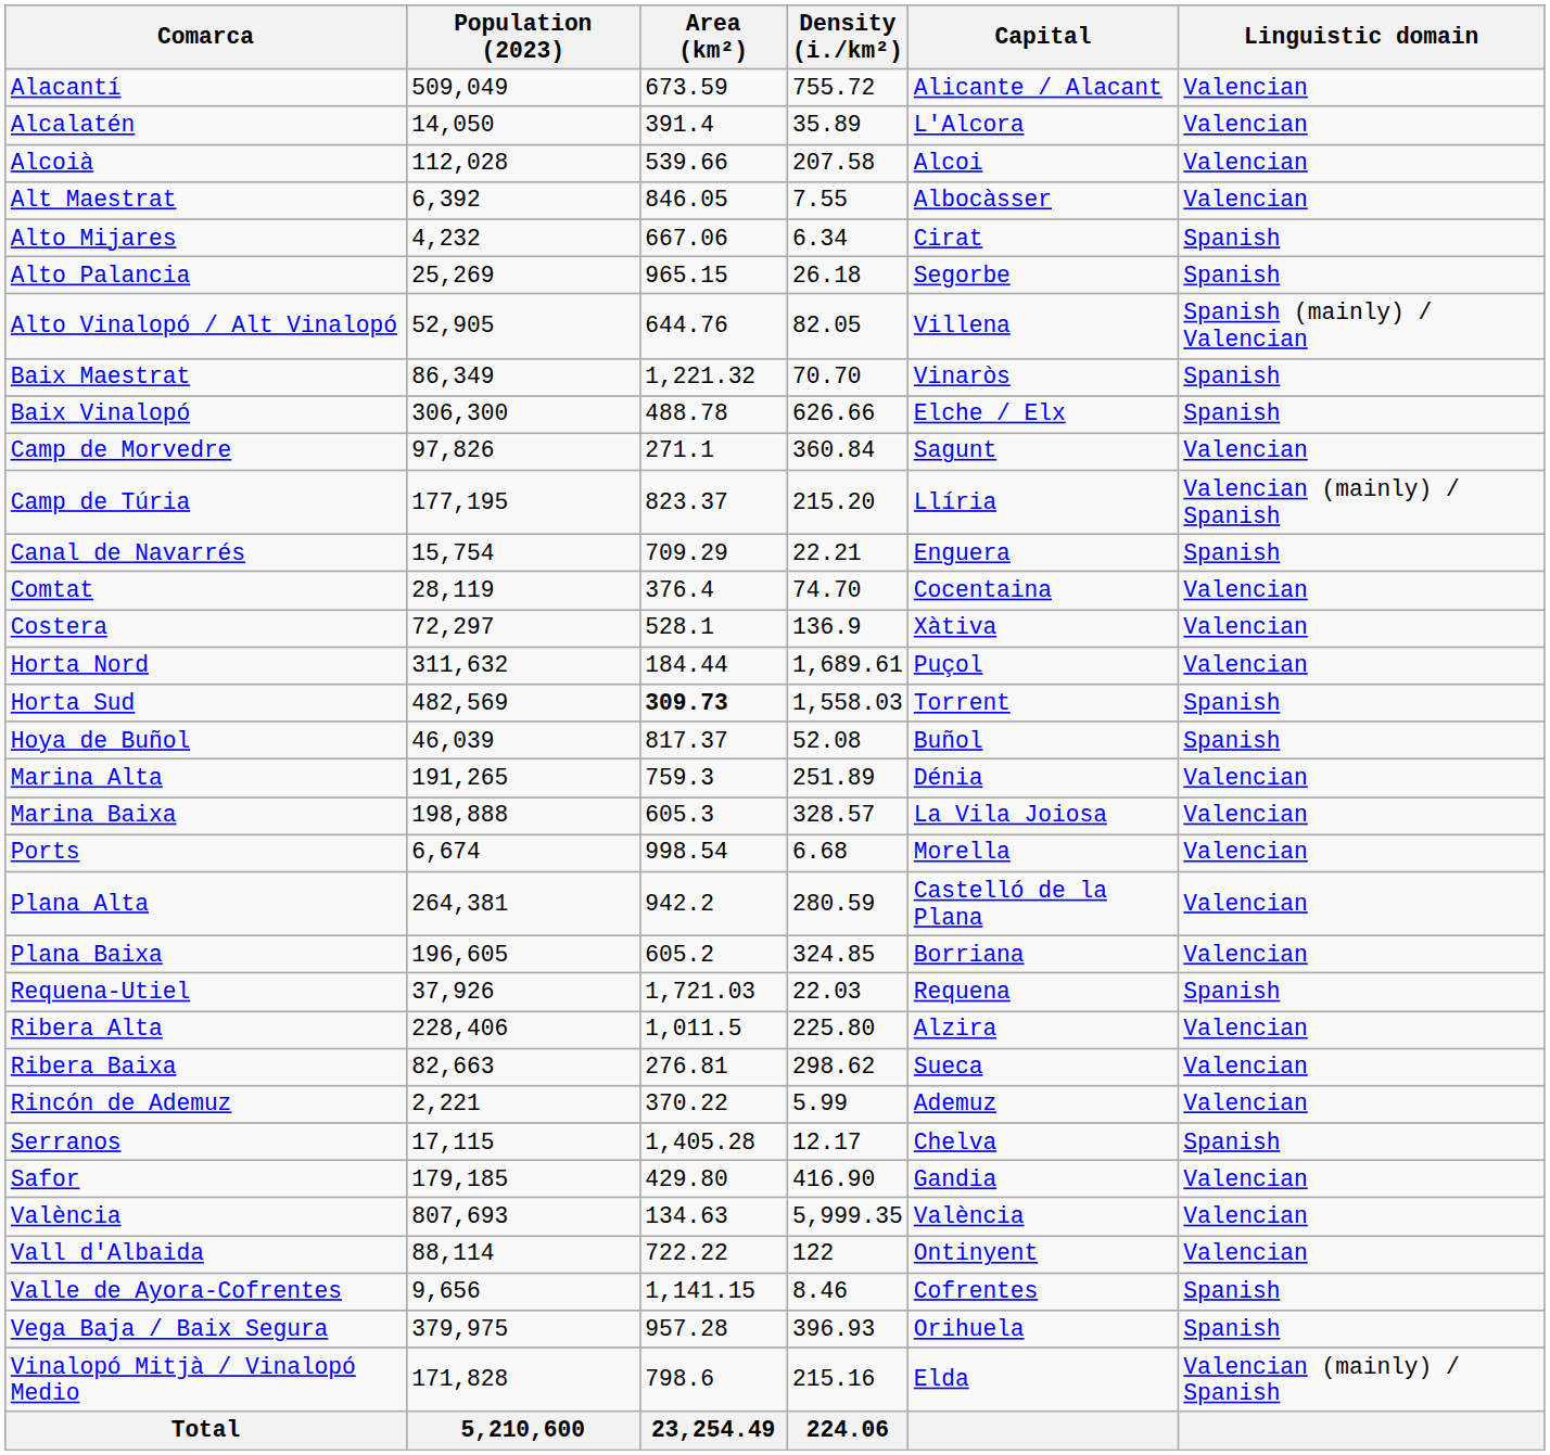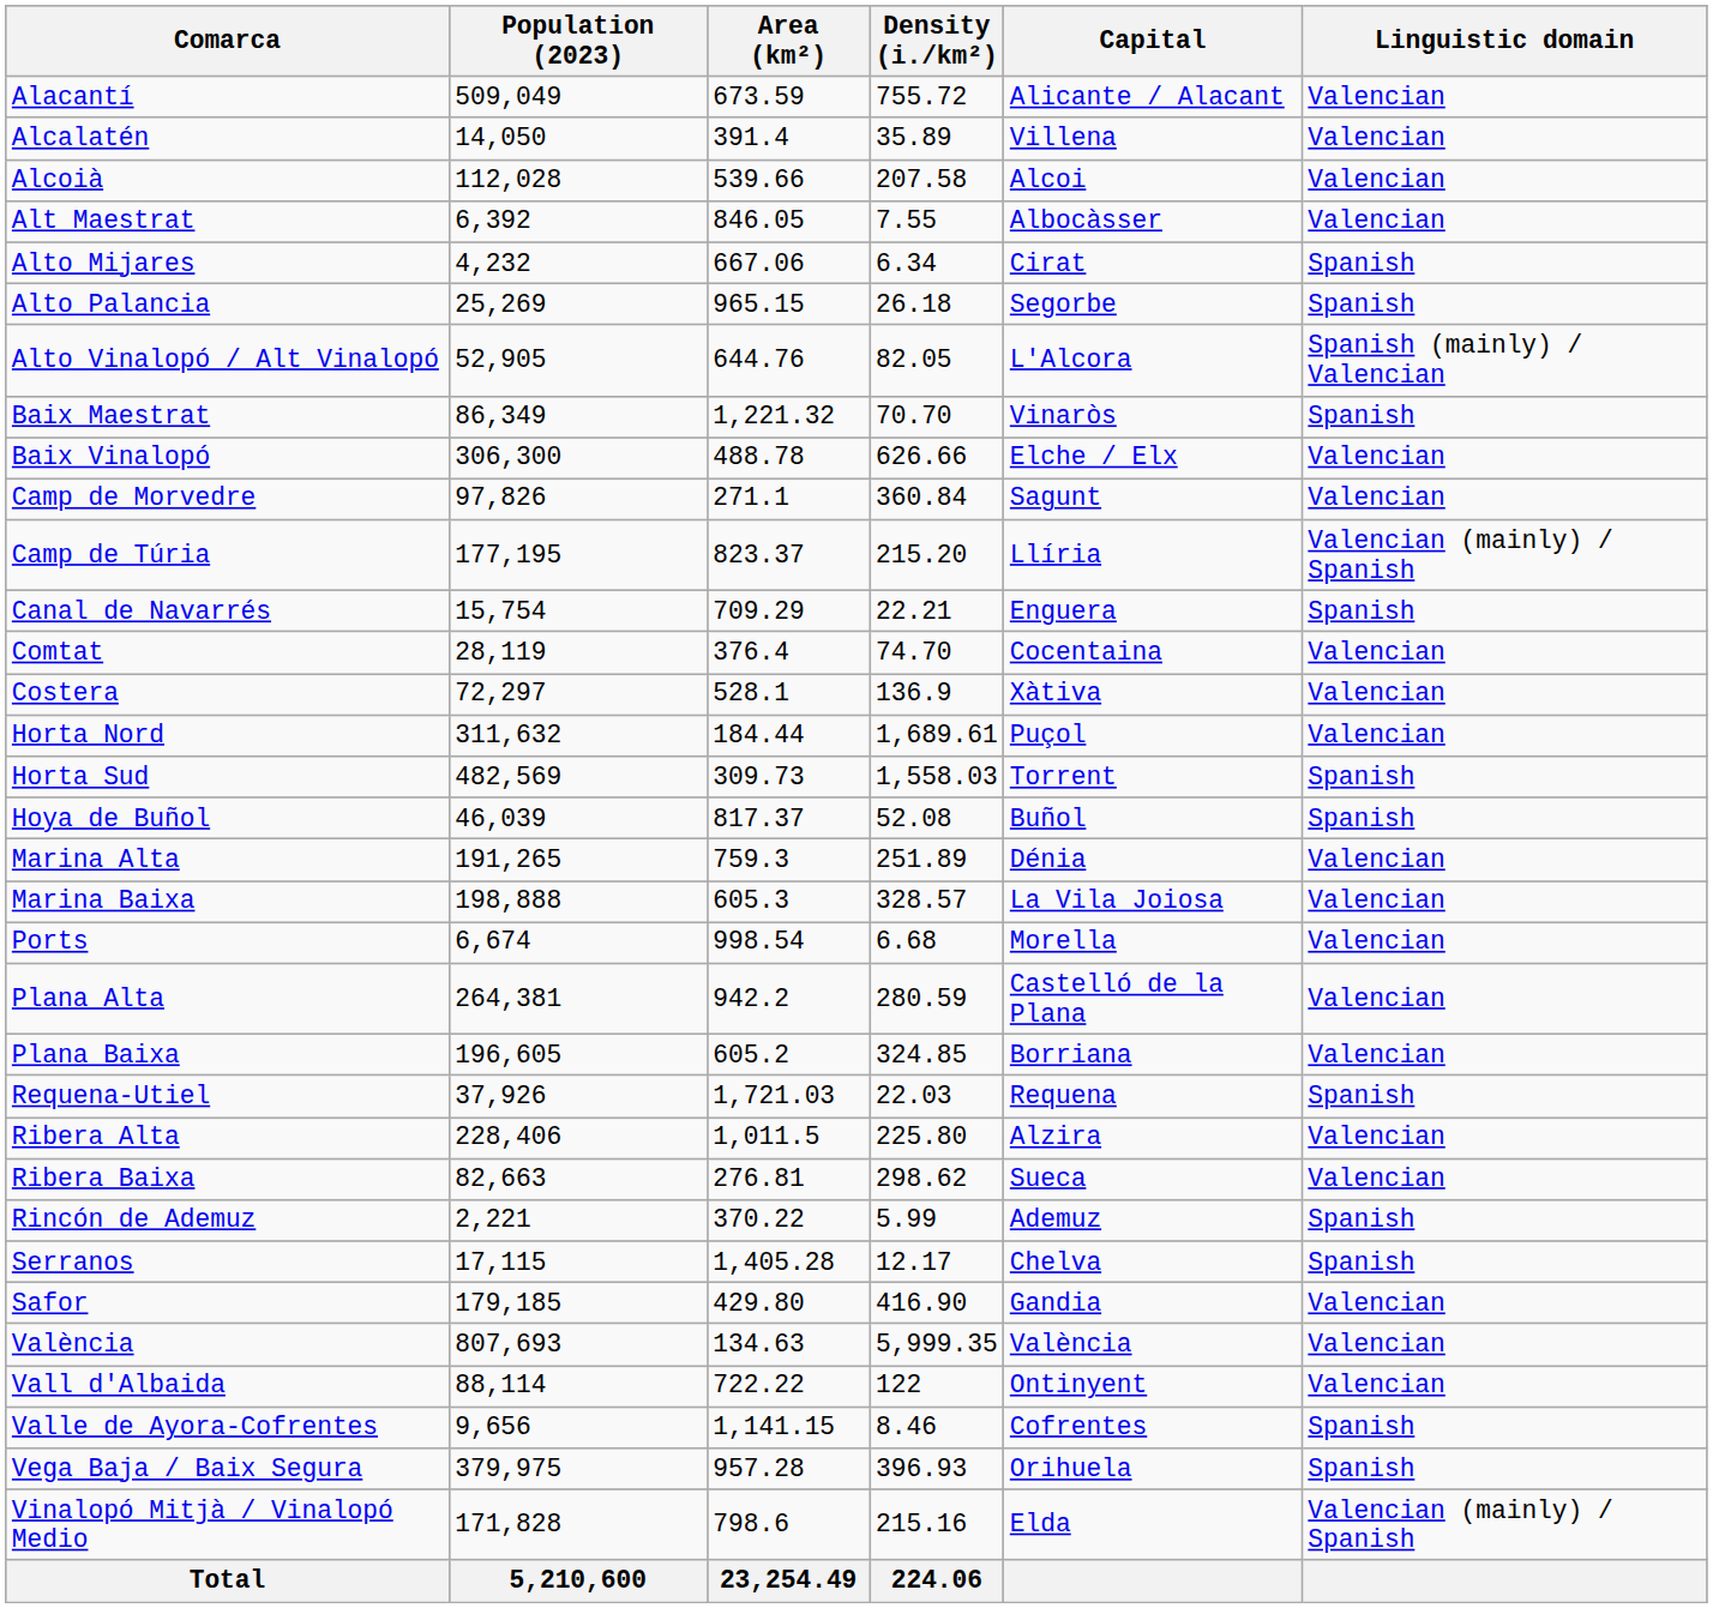 <table class="wikitable sortable">
 <tr>
 <th>Comarca</th>
 <th>Population (2023)</th>
 <th>Area (km²)</th>
 <th>Density<br>(i./km²)</th>
 <th>Capital</th>
 <th>Linguistic domain</th>
 </tr>
 <tr>
 <td><a href='#'>Alacantí</a></td>
 <td>509,049</td>
 <td>673.59</td>
 <td>755.72</td>
 <td><a href='#'>Alicante / Alacant</a></td>
 <td><a href='#'>Valencian</a></td>
 </tr>
 <tr>
 <td><a href='#'>Alcalatén</a></td>
 <td>14,050</td>
 <td>391.4</td>
 <td>35.89</td>
-<td><a href='#'>L'Alcora</a></td>
+<td><a href='#'>Villena</a></td>
 <td><a href='#'>Valencian</a></td>
 </tr>
 <tr>
 <td><a href='#'>Alcoià</a></td>
 <td>112,028</td>
 <td>539.66</td>
 <td>207.58</td>
 <td><a href='#'>Alcoi</a></td>
 <td><a href='#'>Valencian</a></td>
 </tr>
 <tr>
 <td><a href='#'>Alt Maestrat</a></td>
 <td>6,392</td>
 <td>846.05</td>
 <td>7.55</td>
 <td><a href='#'>Albocàsser</a></td>
 <td><a href='#'>Valencian</a></td>
 </tr>
 <tr>
 <td><a href='#'>Alto Mijares</a></td>
 <td>4,232</td>
 <td>667.06</td>
 <td>6.34</td>
 <td><a href='#'>Cirat</a></td>
 <td><a href='#'>Spanish</a></td>
 </tr>
 <tr>
 <td><a href='#'>Alto Palancia</a></td>
 <td>25,269</td>
 <td>965.15</td>
 <td>26.18</td>
 <td><a href='#'>Segorbe</a></td>
 <td><a href='#'>Spanish</a></td>
 </tr>
 <tr>
 <td><a href='#'>Alto Vinalopó / Alt Vinalopó</a></td>
 <td>52,905</td>
 <td>644.76</td>
 <td>82.05</td>
-<td><a href='#'>Villena</a></td>
+<td><a href='#'>L'Alcora</a></td>
 <td><a href='#'>Spanish</a> (mainly) / <a href='#'>Valencian</a></td>
 </tr>
 <tr>
 <td><a href='#'>Baix Maestrat</a></td>
 <td>86,349</td>
 <td>1,221.32</td>
 <td>70.70</td>
 <td><a href='#'>Vinaròs</a></td>
 <td><a href='#'>Spanish</a></td>
 </tr>
 <tr>
 <td><a href='#'>Baix Vinalopó</a></td>
 <td>306,300</td>
 <td>488.78</td>
 <td>626.66</td>
 <td><a href='#'>Elche / Elx</a></td>
-<td><a href='#'>Spanish</a></td>
+<td><a href='#'>Valencian</a></td>
 </tr>
 <tr>
 <td><a href='#'>Camp de Morvedre</a></td>
 <td>97,826</td>
 <td>271.1</td>
 <td>360.84</td>
 <td><a href='#'>Sagunt</a></td>
 <td><a href='#'>Valencian</a></td>
 </tr>
 <tr>
 <td><a href='#'>Camp de Túria</a></td>
 <td>177,195</td>
 <td>823.37</td>
 <td>215.20</td>
 <td><a href='#'>Llíria</a></td>
 <td><a href='#'>Valencian</a> (mainly) / <a href='#'>Spanish</a></td>
 </tr>
 <tr>
 <td><a href='#'>Canal de Navarrés</a></td>
 <td>15,754</td>
 <td>709.29</td>
 <td>22.21</td>
 <td><a href='#'>Enguera</a></td>
 <td><a href='#'>Spanish</a></td>
 </tr>
 <tr>
 <td><a href='#'>Comtat</a></td>
 <td>28,119</td>
 <td>376.4</td>
 <td>74.70</td>
 <td><a href='#'>Cocentaina</a></td>
 <td><a href='#'>Valencian</a></td>
 </tr>
 <tr>
 <td><a href='#'>Costera</a></td>
 <td>72,297</td>
 <td>528.1</td>
 <td>136.9</td>
 <td><a href='#'>Xàtiva</a></td>
 <td><a href='#'>Valencian</a></td>
 </tr>
 <tr>
 <td><a href='#'>Horta Nord</a></td>
 <td>311,632</td>
 <td>184.44</td>
 <td>1,689.61</td>
 <td><a href='#'>Puçol</a></td>
 <td><a href='#'>Valencian</a></td>
 </tr>
 <tr>
 <td><a href='#'>Horta Sud</a></td>
 <td>482,569</td>
-<td><strong>309.73</strong></td>
+<td>309.73</td>
 <td>1,558.03</td>
 <td><a href='#'>Torrent</a></td>
 <td><a href='#'>Spanish</a></td>
 </tr>
 <tr>
 <td><a href='#'>Hoya de Buñol</a></td>
 <td>46,039</td>
 <td>817.37</td>
 <td>52.08</td>
 <td><a href='#'>Buñol</a></td>
 <td><a href='#'>Spanish</a></td>
 </tr>
 <tr>
 <td><a href='#'>Marina Alta</a></td>
 <td>191,265</td>
 <td>759.3</td>
 <td>251.89</td>
 <td><a href='#'>Dénia</a></td>
 <td><a href='#'>Valencian</a></td>
 </tr>
 <tr>
 <td><a href='#'>Marina Baixa</a></td>
 <td>198,888</td>
 <td>605.3</td>
 <td>328.57</td>
 <td><a href='#'>La Vila Joiosa</a></td>
 <td><a href='#'>Valencian</a></td>
 </tr>
 <tr>
 <td><a href='#'>Ports</a></td>
 <td>6,674</td>
 <td>998.54</td>
 <td>6.68</td>
 <td><a href='#'>Morella</a></td>
 <td><a href='#'>Valencian</a> </td>
 </tr>
 <tr>
 <td><a href='#'>Plana Alta</a></td>
 <td>264,381</td>
 <td>942.2</td>
 <td>280.59</td>
 <td><a href='#'>Castelló de la Plana</a></td>
 <td><a href='#'>Valencian</a></td>
 </tr>
 <tr>
 <td><a href='#'>Plana Baixa</a></td>
 <td>196,605</td>
 <td>605.2</td>
 <td>324.85</td>
 <td><a href='#'>Borriana</a></td>
 <td><a href='#'>Valencian</a></td>
 </tr>
 <tr>
 <td><a href='#'>Requena-Utiel</a></td>
 <td>37,926</td>
 <td>1,721.03</td>
 <td>22.03</td>
 <td><a href='#'>Requena</a></td>
 <td><a href='#'>Spanish</a></td>
 </tr>
 <tr>
 <td><a href='#'>Ribera Alta</a></td>
 <td>228,406</td>
 <td>1,011.5</td>
 <td>225.80</td>
 <td><a href='#'>Alzira</a></td>
 <td><a href='#'>Valencian</a></td>
 </tr>
 <tr>
 <td><a href='#'>Ribera Baixa</a></td>
 <td>82,663</td>
 <td>276.81</td>
 <td>298.62</td>
 <td><a href='#'>Sueca</a></td>
 <td><a href='#'>Valencian</a></td>
 </tr>
 <tr>
 <td><a href='#'>Rincón de Ademuz</a></td>
 <td>2,221</td>
 <td>370.22</td>
 <td>5.99</td>
 <td><a href='#'>Ademuz</a></td>
-<td><a href='#'>Valencian</a></td>
+<td><a href='#'>Spanish</a></td>
 </tr>
 <tr>
 <td><a href='#'>Serranos</a></td>
 <td>17,115</td>
 <td>1,405.28</td>
 <td>12.17</td>
 <td><a href='#'>Chelva</a></td>
 <td><a href='#'>Spanish</a></td>
 </tr>
 <tr>
 <td><a href='#'>Safor</a></td>
 <td>179,185</td>
 <td>429.80</td>
 <td>416.90</td>
 <td><a href='#'>Gandia</a></td>
 <td><a href='#'>Valencian</a></td>
 </tr>
 <tr>
 <td><a href='#'>València</a></td>
 <td>807,693</td>
 <td>134.63</td>
 <td>5,999.35</td>
 <td><a href='#'>València</a></td>
 <td><a href='#'>Valencian</a></td>
 </tr>
 <tr>
 <td><a href='#'>Vall d'Albaida</a></td>
 <td>88,114</td>
 <td>722.22</td>
 <td>122</td>
 <td><a href='#'>Ontinyent</a></td>
 <td><a href='#'>Valencian</a></td>
 </tr>
 <tr>
 <td><a href='#'>Valle de Ayora-Cofrentes</a></td>
 <td>9,656</td>
 <td>1,141.15</td>
 <td>8.46</td>
 <td><a href='#'>Cofrentes</a></td>
 <td><a href='#'>Spanish</a></td>
 </tr>
 <tr>
 <td><a href='#'>Vega Baja / Baix Segura</a></td>
 <td>379,975</td>
 <td>957.28</td>
 <td>396.93</td>
 <td><a href='#'>Orihuela</a></td>
 <td><a href='#'>Spanish</a> </td>
 </tr>
 <tr>
 <td><a href='#'>Vinalopó Mitjà / Vinalopó Medio</a></td>
 <td>171,828</td>
 <td>798.6</td>
 <td>215.16</td>
 <td><a href='#'>Elda</a></td>
 <td><a href='#'>Valencian</a> (mainly) / <a href='#'>Spanish</a> </td>
 </tr>
 <tr>
 <th>Total</th>
 <th>5,210,600</th>
 <th>23,254.49</th>
 <th>224.06</th>
 <th></th>
 <th></th>
 </tr>
 </table>
